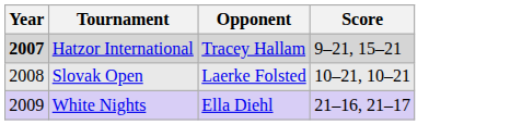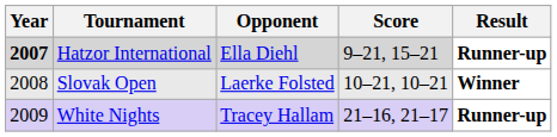 <table class="sortable wikitable" style="font-size: 90%;">
 <tr>
 <th>Year</th>
 <th>Tournament</th>
 <th>Opponent</th>
 <th>Score</th>
+<th>Result</th>
 </tr>
 <tr style="background:#D5D5D5">
 <td align="center"><strong>2007</strong></td>
 <td align="left"><a href='#'>Hatzor International</a></td>
-<td align="left"> <a href='#'>Tracey Hallam</a></td>
+<td align="left"> <a href='#'>Ella Diehl</a></td>
 <td align="left">9–21, 15–21</td>
+<td style="text-align:left; background:white"> <strong>Runner-up</strong></td>
 </tr>
 <tr style="background:#E9E9E9">
 <td align="center">2008</td>
 <td align="left"><a href='#'>Slovak Open</a></td>
 <td align="left"> <a href='#'>Laerke Folsted</a></td>
 <td align="left">10–21, 10–21</td>
+<td style="text-align:left; background:white"> <strong>Winner</strong></td>
 </tr>
 <tr style="background:#D8CEF6">
 <td align="center">2009</td>
 <td align="left"><a href='#'>White Nights</a></td>
-<td align="left"> <a href='#'>Ella Diehl</a></td>
+<td align="left"> <a href='#'>Tracey Hallam</a></td>
 <td align="left">21–16, 21–17</td>
+<td style="text-align:left; background:white"> <strong>Runner-up</strong></td>
 </tr>
 </table>
